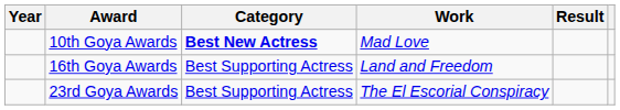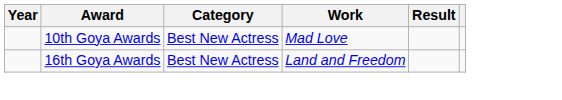 <table class="wikitable sortable plainrowheaders">
 <tr>
 <th>Year</th>
 <th>Award</th>
 <th>Category</th>
 <th>Work</th>
 <th>Result</th>
 <th scope="col" class="unsortable"></th>
 </tr>
 <tr>
 <td></td>
 <td><a href='#'>10th Goya Awards</a></td>
-<td><strong><a href='#'>Best New Actress</a></strong></td>
+<td><a href='#'>Best New Actress</a></td>
 <td><em><a href='#'>Mad Love</a></em></td>
 <td></td>
 <td></td>
 </tr>
 <tr>
 <td></td>
 <td><a href='#'>16th Goya Awards</a></td>
-<td><a href='#'>Best Supporting Actress</a></td>
+<td><a href='#'>Best New Actress</a></td>
 <td><em><a href='#'>Land and Freedom</a></em></td>
 <td></td>
 <td></td>
 </tr>
-<tr>
-<td></td>
-<td><a href='#'>23rd Goya Awards</a></td>
-<td><a href='#'>Best Supporting Actress</a></td>
-<td><em><a href='#'>The El Escorial Conspiracy</a></em></td>
-<td></td>
-<td></td>
-</tr>
 </table>
